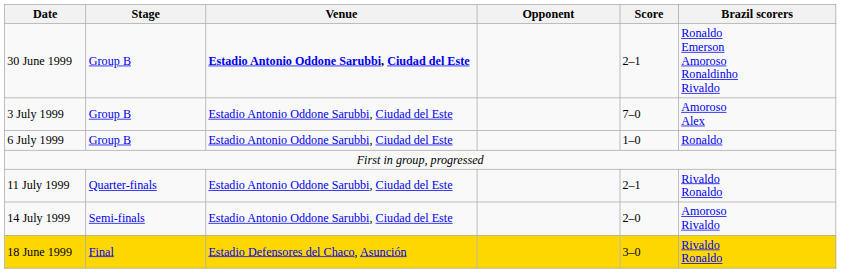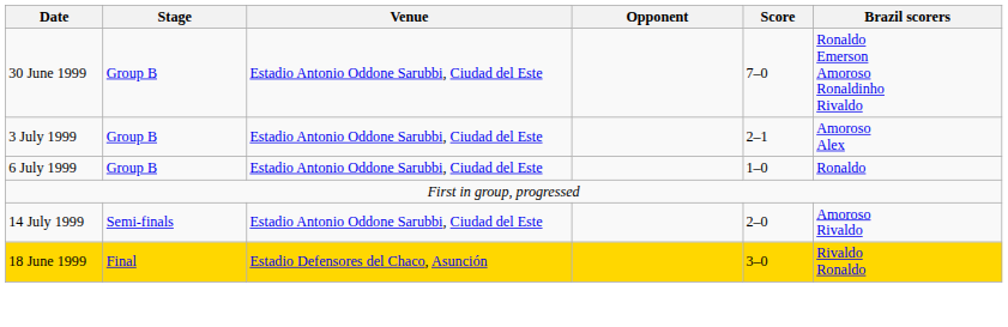 <table class="wikitable">
 <tr>
 <th width=100px>Date</th>
 <th width=150px>Stage</th>
 <th width=350px>Venue</th>
 <th width=180px>Opponent</th>
 <th width=70px>Score</th>
 <th width=200px>Brazil scorers</th>
 </tr>
 <tr>
 <td>30 June 1999</td>
 <td><a href='#'>Group B</a></td>
-<td><strong><a href='#'>Estadio Antonio Oddone Sarubbi</a>, <a href='#'>Ciudad del Este</a></strong></td>
+<td><a href='#'>Estadio Antonio Oddone Sarubbi</a>, <a href='#'>Ciudad del Este</a></td>
 <td></td>
-<td>2–1</td>
+<td>7–0</td>
 <td><a href='#'>Ronaldo</a>  <br> <a href='#'>Emerson</a>  <br> <a href='#'>Amoroso</a>  <br> <a href='#'>Ronaldinho</a>  <br> <a href='#'>Rivaldo</a> </td>
 </tr>
 <tr>
 <td>3 July 1999</td>
 <td><a href='#'>Group B</a></td>
 <td><a href='#'>Estadio Antonio Oddone Sarubbi</a>, <a href='#'>Ciudad del Este</a></td>
 <td></td>
-<td>7–0</td>
+<td>2–1</td>
 <td><a href='#'>Amoroso</a>  <br> <a href='#'>Alex</a> </td>
 </tr>
 <tr>
 <td>6 July 1999</td>
 <td><a href='#'>Group B</a></td>
 <td><a href='#'>Estadio Antonio Oddone Sarubbi</a>, <a href='#'>Ciudad del Este</a></td>
 <td></td>
 <td>1–0</td>
 <td><a href='#'>Ronaldo</a> </td>
 </tr>
 <tr>
 <td colspan="6" style="text-align:center;"><em>First in group, progressed</em></td>
-</tr>
-<tr>
-<td>11 July 1999</td>
-<td><a href='#'>Quarter-finals</a></td>
-<td><a href='#'>Estadio Antonio Oddone Sarubbi</a>, <a href='#'>Ciudad del Este</a></td>
-<td></td>
-<td>2–1</td>
-<td><a href='#'>Rivaldo</a>  <br> <a href='#'>Ronaldo</a> </td>
 </tr>
 <tr>
 <td>14 July 1999</td>
 <td><a href='#'>Semi-finals</a></td>
 <td><a href='#'>Estadio Antonio Oddone Sarubbi</a>, <a href='#'>Ciudad del Este</a></td>
 <td></td>
 <td>2–0</td>
 <td><a href='#'>Amoroso</a>  <br> <a href='#'>Rivaldo</a> </td>
 </tr>
 <tr style="background:gold;">
 <td>18 June 1999</td>
 <td><a href='#'>Final</a></td>
 <td><a href='#'>Estadio Defensores del Chaco</a>, <a href='#'>Asunción</a></td>
 <td></td>
 <td>3–0</td>
 <td><a href='#'>Rivaldo</a>  <br> <a href='#'>Ronaldo</a> </td>
 </tr>
 </table>
